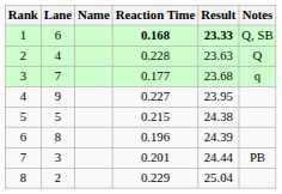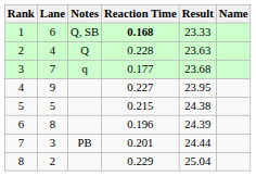 <table class="wikitable" style="text-align:center">
 <tr>
 <th>Rank</th>
 <th>Lane</th>
-<th>Name</th>
+<th>Notes</th>
 <th>Reaction Time</th>
 <th>Result</th>
-<th>Notes</th>
+<th>Name</th>
 </tr>
 <tr bgcolor=ccffcc>
 <td>1</td>
 <td>6</td>
+<td>Q, SB</td>
+<td><strong>0.168</strong></td>
+<td>23.33</td>
 <td align="left"></td>
-<td><strong>0.168</strong></td>
-<td><strong>23.33</strong></td>
-<td>Q, SB</td>
 </tr>
 <tr bgcolor=ccffcc>
 <td>2</td>
 <td>4</td>
-<td align="left"></td>
+<td>Q</td>
 <td>0.228</td>
 <td>23.63</td>
-<td>Q</td>
+<td align="left"></td>
 </tr>
 <tr bgcolor=ccffcc>
 <td>3</td>
 <td>7</td>
-<td align="left"></td>
+<td>q</td>
 <td>0.177</td>
 <td>23.68</td>
-<td>q</td>
+<td align="left"></td>
 </tr>
 <tr>
 <td>4</td>
 <td>9</td>
-<td align="left"></td>
+<td></td>
 <td>0.227</td>
 <td>23.95</td>
-<td></td>
+<td align="left"></td>
 </tr>
 <tr>
 <td>5</td>
 <td>5</td>
-<td align="left"></td>
+<td></td>
 <td>0.215</td>
 <td>24.38</td>
-<td></td>
+<td align="left"></td>
 </tr>
 <tr>
 <td>6</td>
 <td>8</td>
-<td align="left"></td>
+<td></td>
 <td>0.196</td>
 <td>24.39</td>
-<td></td>
+<td align="left"></td>
 </tr>
 <tr>
 <td>7</td>
 <td>3</td>
-<td align="left"></td>
+<td>PB</td>
 <td>0.201</td>
 <td>24.44</td>
-<td>PB</td>
+<td align="left"></td>
 </tr>
 <tr>
 <td>8</td>
 <td>2</td>
-<td align="left"></td>
+<td></td>
 <td>0.229</td>
 <td>25.04</td>
-<td></td>
+<td align="left"></td>
 </tr>
 </table>
